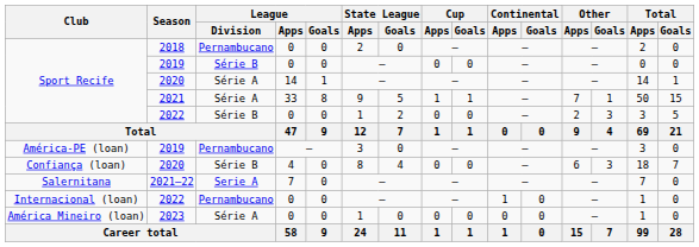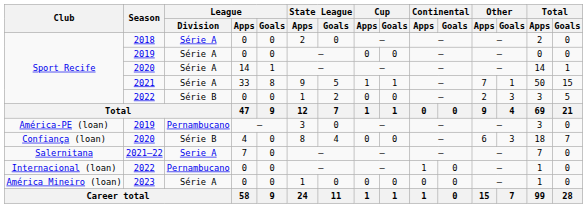 <table class="wikitable" style="text-align: center;">
 <tr>
 <th rowspan="2">Club</th>
 <th rowspan="2">Season</th>
 <th colspan="3">League</th>
 <th colspan="2">State League</th>
 <th colspan="2">Cup</th>
 <th colspan="2">Continental</th>
 <th colspan="2">Other</th>
 <th colspan="2">Total</th>
 </tr>
 <tr>
 <th>Division</th>
 <th>Apps</th>
 <th>Goals</th>
 <th>Apps</th>
 <th>Goals</th>
 <th>Apps</th>
 <th>Goals</th>
 <th>Apps</th>
 <th>Goals</th>
 <th>Apps</th>
 <th>Goals</th>
 <th>Apps</th>
 <th>Goals</th>
 </tr>
 <tr>
 <td rowspan="5" valign="center"><a href='#'>Sport Recife</a></td>
 <td><a href='#'>2018</a></td>
-<td><a href='#'>Pernambucano</a></td>
+<td><a href='#'>Série A</a></td>
 <td>0</td>
 <td>0</td>
 <td>2</td>
 <td>0</td>
 <td colspan="2">—</td>
 <td colspan="2">—</td>
 <td colspan="2">—</td>
 <td>2</td>
 <td>0</td>
 </tr>
 <tr>
 <td><a href='#'>2019</a></td>
-<td><a href='#'>Série B</a></td>
+<td>Série A</td>
 <td>0</td>
 <td>0</td>
 <td colspan="2">—</td>
 <td>0</td>
 <td>0</td>
 <td colspan="2">—</td>
 <td colspan="2">—</td>
 <td>0</td>
 <td>0</td>
 </tr>
 <tr>
 <td><a href='#'>2020</a></td>
 <td>Série A</td>
 <td>14</td>
 <td>1</td>
 <td colspan="2">—</td>
 <td colspan="2">—</td>
 <td colspan="2">—</td>
 <td colspan="2">—</td>
 <td>14</td>
 <td>1</td>
 </tr>
 <tr>
 <td><a href='#'>2021</a></td>
 <td>Série A</td>
 <td>33</td>
 <td>8</td>
 <td>9</td>
 <td>5</td>
 <td>1</td>
 <td>1</td>
 <td colspan="2">—</td>
 <td>7</td>
 <td>1</td>
 <td>50</td>
 <td>15</td>
 </tr>
 <tr>
 <td><a href='#'>2022</a></td>
 <td>Série B</td>
 <td>0</td>
 <td>0</td>
 <td>1</td>
 <td>2</td>
 <td>0</td>
 <td>0</td>
 <td colspan="2">—</td>
 <td>2</td>
 <td>3</td>
 <td>3</td>
 <td>5</td>
 </tr>
 <tr>
 <th colspan="3">Total</th>
 <th>47</th>
 <th>9</th>
 <th>12</th>
 <th>7</th>
 <th>1</th>
 <th>1</th>
 <th>0</th>
 <th>0</th>
 <th>9</th>
 <th>4</th>
 <th>69</th>
 <th>21</th>
 </tr>
 <tr>
 <td valign="center"><a href='#'>América-PE</a> (loan)</td>
 <td><a href='#'>2019</a></td>
 <td><a href='#'>Pernambucano</a></td>
 <td colspan="2">—</td>
 <td>3</td>
 <td>0</td>
 <td colspan="2">—</td>
 <td colspan="2">—</td>
 <td colspan="2">—</td>
 <td>3</td>
 <td>0</td>
 </tr>
 <tr>
 <td valign="center"><a href='#'>Confiança</a> (loan)</td>
 <td><a href='#'>2020</a></td>
 <td>Série B</td>
 <td>4</td>
 <td>0</td>
 <td>8</td>
 <td>4</td>
 <td>0</td>
 <td>0</td>
 <td colspan="2">—</td>
 <td>6</td>
 <td>3</td>
 <td>18</td>
 <td>7</td>
 </tr>
 <tr>
 <td valign="center"><a href='#'>Salernitana</a></td>
 <td><a href='#'>2021–22</a></td>
 <td><a href='#'>Serie A</a></td>
 <td>7</td>
 <td>0</td>
 <td colspan="2">—</td>
 <td colspan="2">—</td>
 <td colspan="2">—</td>
 <td colspan="2">—</td>
 <td>7</td>
 <td>0</td>
 </tr>
 <tr>
 <td valign="center"><a href='#'>Internacional</a> (loan)</td>
 <td><a href='#'>2022</a></td>
 <td><a href='#'>Pernambucano</a></td>
 <td>0</td>
 <td>0</td>
 <td colspan="2">—</td>
 <td colspan="2">—</td>
 <td>1</td>
 <td>0</td>
 <td colspan="2">—</td>
 <td>1</td>
 <td>0</td>
 </tr>
 <tr>
 <td valign="center"><a href='#'>América Mineiro</a> (loan)</td>
 <td><a href='#'>2023</a></td>
 <td>Série A</td>
 <td>0</td>
 <td>0</td>
 <td>1</td>
 <td>0</td>
 <td>0</td>
 <td>0</td>
 <td>0</td>
 <td>0</td>
 <td colspan="2">—</td>
 <td>1</td>
 <td>0</td>
 </tr>
 <tr>
 <th colspan="3"><strong>Career total</strong></th>
 <th>58</th>
 <th>9</th>
 <th>24</th>
 <th>11</th>
 <th>1</th>
 <th>1</th>
 <th>1</th>
 <th>0</th>
 <th>15</th>
 <th>7</th>
 <th>99</th>
 <th>28</th>
 </tr>
 </table>
